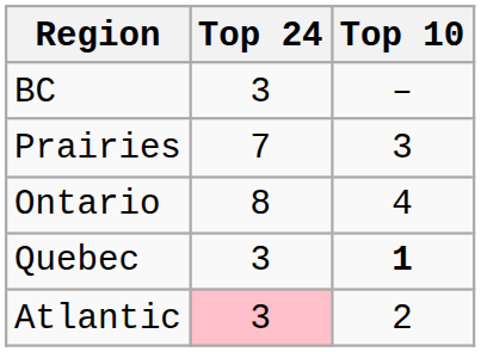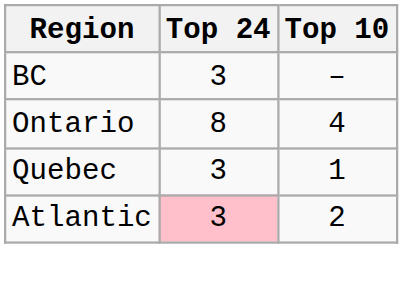 <table class="wikitable">
 <tr>
 <th>Region</th>
 <th>Top 24</th>
 <th>Top 10</th>
 </tr>
 <tr>
 <td>BC</td>
 <td style="text-align:center;">3</td>
 <td style="text-align:center;">–</td>
 </tr>
 <tr>
-<td>Prairies</td>
-<td style="text-align:center;">7</td>
-<td style="text-align:center;">3</td>
-</tr>
-<tr>
 <td>Ontario</td>
 <td style="text-align:center;">8</td>
 <td style="text-align:center;">4</td>
 </tr>
 <tr>
 <td>Quebec</td>
 <td style="text-align:center;">3</td>
-<td style="text-align:center;"><strong>1</strong></td>
+<td style="text-align:center;">1</td>
 </tr>
 <tr>
 <td>Atlantic</td>
 <td style="background: pink; text-align:center;">3</td>
 <td style="text-align:center;">2</td>
 </tr>
 </table>
